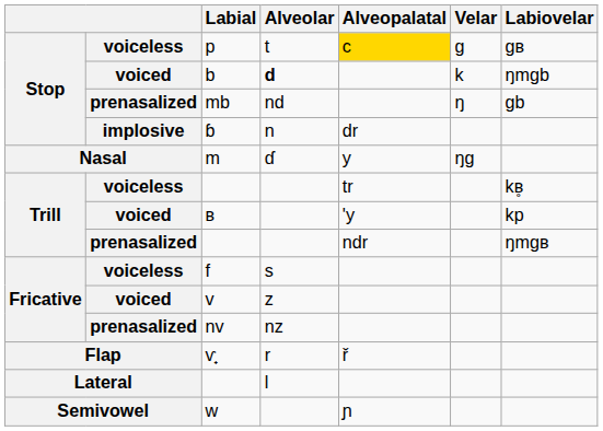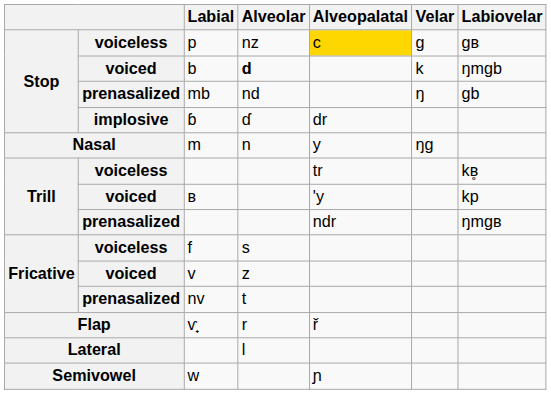 <table class="wikitable">
 <tr>
 <th colspan=2></th>
 <th>Labial</th>
 <th>Alveolar</th>
 <th>Alveopalatal</th>
 <th>Velar</th>
 <th>Labiovelar</th>
 </tr>
 <tr>
 <th rowspan = 4>Stop</th>
 <th>voiceless</th>
 <td>p</td>
-<td>t</td>
+<td>nz</td>
 <td style="background: gold;">c</td>
 <td>g</td>
 <td>gʙ</td>
 </tr>
 <tr>
 <th>voiced</th>
 <td>b</td>
 <td><strong>d</strong></td>
 <td></td>
 <td>k</td>
 <td>ŋmgb</td>
 </tr>
 <tr>
 <th>prenasalized</th>
 <td>mb</td>
 <td>nd</td>
 <td></td>
 <td>ŋ</td>
 <td>gb</td>
 </tr>
 <tr>
 <th>implosive</th>
 <td>ɓ</td>
-<td>n</td>
+<td>ɗ</td>
 <td>dr</td>
 <td></td>
 <td></td>
 </tr>
 <tr>
 <th colspan=2>Nasal</th>
 <td>m</td>
-<td>ɗ</td>
+<td>n</td>
 <td>y</td>
 <td>ŋg</td>
 <td></td>
 </tr>
 <tr>
 <th rowspan=3>Trill</th>
 <th>voiceless</th>
 <td></td>
 <td></td>
 <td>tr</td>
 <td></td>
 <td>kʙ̥</td>
 </tr>
 <tr>
 <th>voiced</th>
 <td>ʙ</td>
 <td></td>
 <td>'y</td>
 <td></td>
 <td>kp</td>
 </tr>
 <tr>
 <th>prenasalized</th>
 <td></td>
 <td></td>
 <td>ndr</td>
 <td></td>
 <td>ŋmgʙ</td>
 </tr>
 <tr>
 <th rowspan=3>Fricative</th>
 <th>voiceless</th>
 <td>f</td>
 <td>s</td>
 <td></td>
 <td></td>
 <td></td>
 </tr>
 <tr>
 <th>voiced</th>
 <td>v</td>
 <td>z</td>
 <td></td>
 <td></td>
 <td></td>
 </tr>
 <tr>
 <th>prenasalized</th>
 <td>nv</td>
-<td>nz</td>
+<td>t</td>
 <td></td>
 <td></td>
 <td></td>
 </tr>
 <tr>
 <th colspan=2>Flap</th>
 <td>ⱱ̟</td>
 <td>r</td>
 <td>ř</td>
 <td></td>
 <td></td>
 </tr>
 <tr>
 <th colspan=2>Lateral</th>
 <td></td>
 <td>l</td>
 <td></td>
 <td></td>
 <td></td>
 </tr>
 <tr>
 <th colspan=2>Semivowel</th>
 <td>w</td>
 <td></td>
 <td>ɲ</td>
 <td></td>
 <td></td>
 </tr>
 </table>
